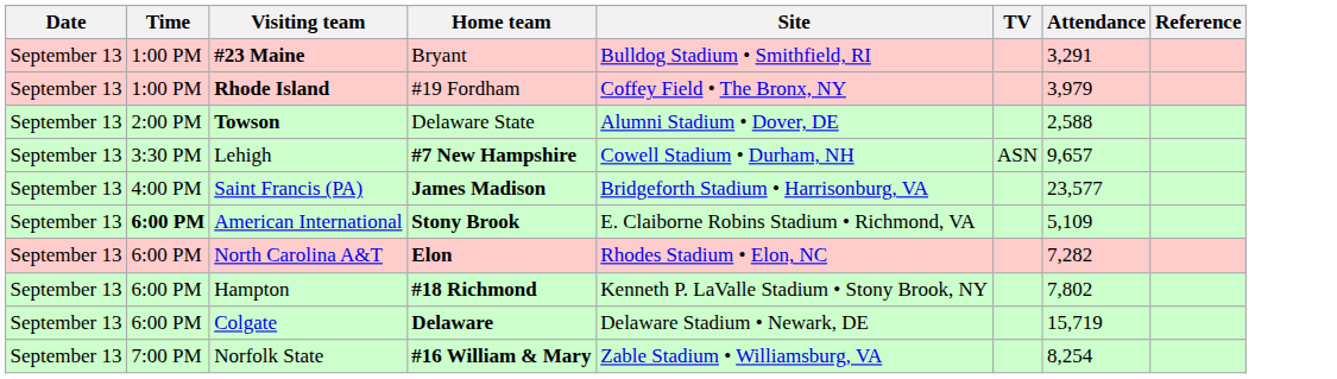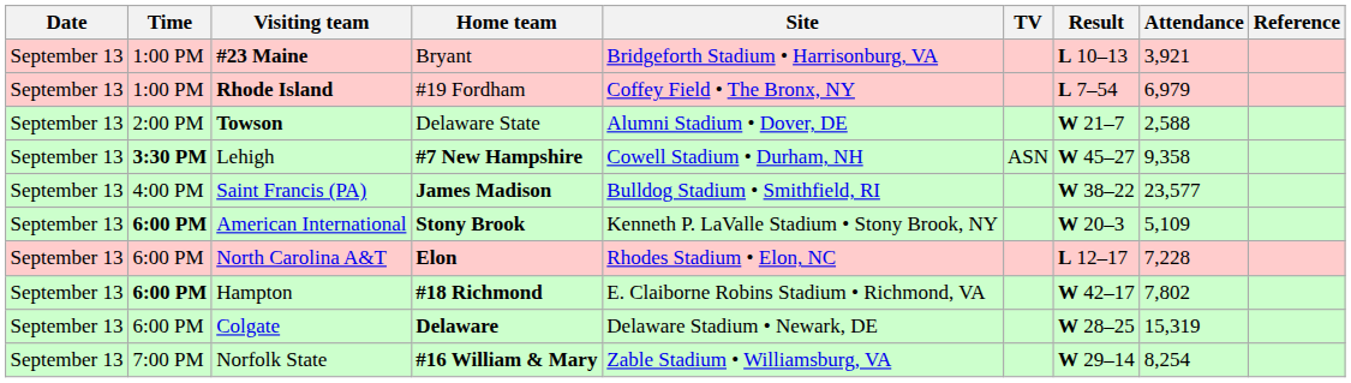 <table class="wikitable" style="font-size:95%;">
 <tr>
 <th>Date</th>
 <th>Time</th>
 <th>Visiting team</th>
 <th>Home team</th>
 <th>Site</th>
 <th>TV</th>
+<th>Result</th>
 <th>Attendance</th>
 <th class="unsortable">Reference</th>
 </tr>
 <tr bgcolor=ffcccc>
 <td>September 13</td>
 <td>1:00 PM</td>
 <td><strong>#23 Maine</strong></td>
 <td>Bryant</td>
-<td><a href='#'>Bulldog Stadium</a> • <a href='#'>Smithfield, RI</a></td>
+<td><a href='#'>Bridgeforth Stadium</a> • <a href='#'>Harrisonburg, VA</a></td>
 <td></td>
-<td>3,291</td>
+<td><strong>L</strong> 10–13</td>
+<td>3,921</td>
 <td></td>
 </tr>
 <tr bgcolor=ffcccc>
 <td>September 13</td>
 <td>1:00 PM</td>
 <td><strong>Rhode Island</strong></td>
 <td>#19 Fordham</td>
 <td><a href='#'>Coffey Field</a> • <a href='#'>The Bronx, NY</a></td>
 <td></td>
-<td>3,979</td>
+<td><strong>L</strong> 7–54</td>
+<td>6,979</td>
 <td></td>
 </tr>
 <tr bgcolor=ccffcc>
 <td>September 13</td>
 <td>2:00 PM</td>
 <td><strong>Towson</strong></td>
 <td>Delaware State</td>
 <td><a href='#'>Alumni Stadium</a> • <a href='#'>Dover, DE</a></td>
 <td></td>
+<td><strong>W</strong> 21–7</td>
 <td>2,588</td>
 <td></td>
 </tr>
 <tr bgcolor=ccffcc>
 <td>September 13</td>
-<td>3:30 PM</td>
+<td><strong>3:30 PM</strong></td>
 <td>Lehigh</td>
 <td><strong>#7 New Hampshire</strong></td>
 <td><a href='#'>Cowell Stadium</a> • <a href='#'>Durham, NH</a></td>
 <td>ASN</td>
-<td>9,657</td>
+<td><strong>W</strong> 45–27</td>
+<td>9,358</td>
 <td></td>
 </tr>
 <tr bgcolor=ccffcc>
 <td>September 13</td>
 <td>4:00 PM</td>
 <td><a href='#'>Saint Francis (PA)</a></td>
 <td><strong>James Madison</strong></td>
-<td><a href='#'>Bridgeforth Stadium</a> • <a href='#'>Harrisonburg, VA</a></td>
+<td><a href='#'>Bulldog Stadium</a> • <a href='#'>Smithfield, RI</a></td>
 <td></td>
+<td><strong>W</strong> 38–22</td>
 <td>23,577</td>
 <td></td>
 </tr>
 <tr bgcolor=ccffcc>
 <td>September 13</td>
 <td><strong>6:00 PM</strong></td>
 <td><a href='#'>American International</a></td>
 <td><strong>Stony Brook</strong></td>
-<td>E. Claiborne Robins Stadium • Richmond, VA</td>
+<td>Kenneth P. LaValle Stadium • Stony Brook, NY</td>
 <td></td>
+<td><strong>W</strong> 20–3</td>
 <td>5,109</td>
 <td></td>
 </tr>
 <tr bgcolor=ffcccc>
 <td>September 13</td>
 <td>6:00 PM</td>
 <td><a href='#'>North Carolina A&T</a></td>
 <td><strong>Elon</strong></td>
 <td><a href='#'>Rhodes Stadium</a> • <a href='#'>Elon, NC</a></td>
 <td></td>
-<td>7,282</td>
+<td><strong>L</strong> 12–17</td>
+<td>7,228</td>
 <td></td>
 </tr>
 <tr bgcolor=ccffcc>
 <td>September 13</td>
-<td>6:00 PM</td>
+<td><strong>6:00 PM</strong></td>
 <td>Hampton</td>
 <td><strong>#18 Richmond</strong></td>
-<td>Kenneth P. LaValle Stadium • Stony Brook, NY</td>
+<td>E. Claiborne Robins Stadium • Richmond, VA</td>
 <td></td>
+<td><strong>W</strong> 42–17</td>
 <td>7,802</td>
 <td></td>
 </tr>
 <tr bgcolor=ccffcc>
 <td>September 13</td>
 <td>6:00 PM</td>
 <td><a href='#'>Colgate</a></td>
 <td><strong>Delaware</strong></td>
 <td>Delaware Stadium • Newark, DE</td>
 <td></td>
-<td>15,719</td>
+<td><strong>W</strong> 28–25</td>
+<td>15,319</td>
 <td></td>
 </tr>
 <tr bgcolor=ccffcc>
 <td>September 13</td>
 <td>7:00 PM</td>
 <td>Norfolk State</td>
 <td><strong>#16 William & Mary</strong></td>
 <td><a href='#'>Zable Stadium</a> • <a href='#'>Williamsburg, VA</a></td>
 <td></td>
+<td><strong>W</strong> 29–14</td>
 <td>8,254</td>
 <td></td>
 </tr>
 </table>
